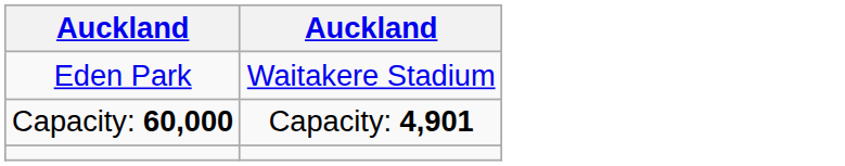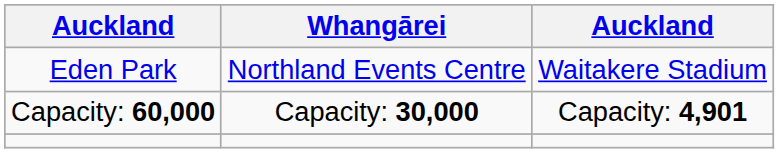 <table class="wikitable" style="text-align:center">
 <tr>
 <th><a href='#'>Auckland</a></th>
+<th><a href='#'>Whangārei</a></th>
 <th><a href='#'>Auckland</a></th>
 </tr>
 <tr>
 <td><a href='#'>Eden Park</a></td>
+<td><a href='#'>Northland Events Centre</a></td>
 <td><a href='#'>Waitakere Stadium</a></td>
 </tr>
 <tr>
 <td>Capacity: <strong>60,000</strong></td>
+<td>Capacity: <strong>30,000</strong></td>
 <td>Capacity: <strong>4,901</strong></td>
 </tr>
 <tr>
 <td></td>
 <td></td>
+<td></td>
 </tr>
 </table>
